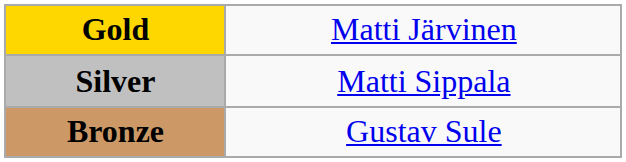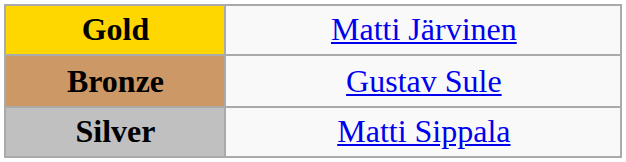 <table class="wikitable" style="text-align:center; " width="35%">
 <tr>
 <td bgcolor="gold"><strong>Gold</strong></td>
 <td><a href='#'>Matti Järvinen</a><br>  <small><em></em></small></td>
 </tr>
 <tr>
+<td bgcolor="CC9966"><strong>Bronze</strong></td>
+<td><a href='#'>Gustav Sule</a><br>  <small><em></em></small></td>
+</tr>
+<tr>
 <td bgcolor="silver"><strong>Silver</strong></td>
 <td><a href='#'>Matti Sippala</a><br>  <small><em></em></small></td>
 </tr>
-<tr>
-<td bgcolor="CC9966"><strong>Bronze</strong></td>
-<td><a href='#'>Gustav Sule</a><br>  <small><em></em></small></td>
-</tr>
 </table>
